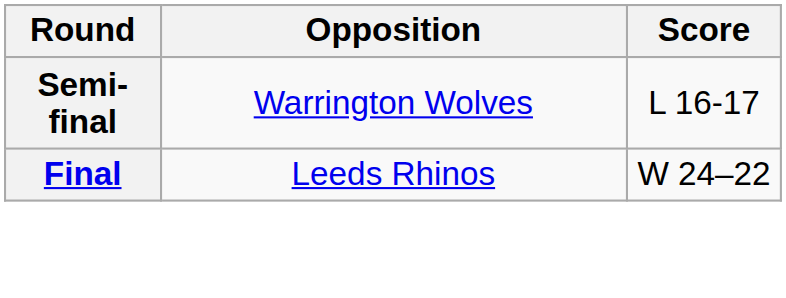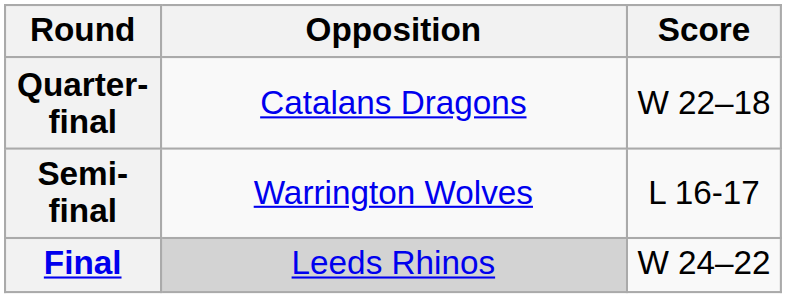 <table class="wikitable plainrowheaders" style="text-align:center; width: 60%;">
 <tr>
 <th scope="col" style="width:20%">Round</th>
 <th scope="col" style="width:60%">Opposition</th>
 <th scope="col" style="width:20%">Score</th>
+</tr>
+<tr>
+<th>Quarter-final</th>
+<td> <a href='#'>Catalans Dragons</a></td>
+<td>W 22–18</td>
 </tr>
 <tr>
 <th>Semi-final</th>
 <td> <a href='#'>Warrington Wolves</a></td>
 <td>L 16-17 </td>
 </tr>
 <tr>
 <th><a href='#'>Final</a></th>
-<td> <a href='#'>Leeds Rhinos</a></td>
+<td style="background: lightgrey;"> <a href='#'>Leeds Rhinos</a></td>
 <td>W 24–22</td>
 </tr>
 </table>
